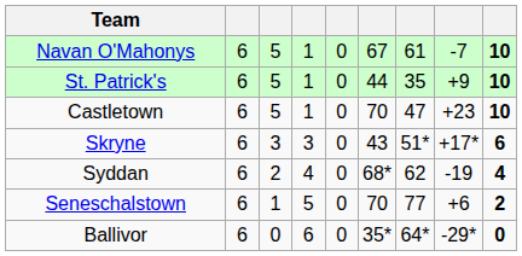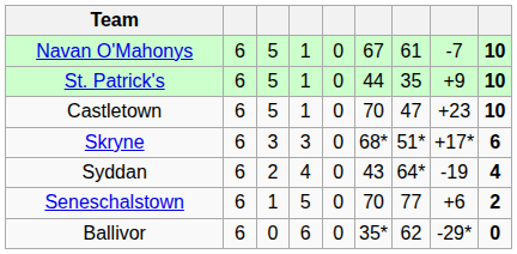 <table class="wikitable" style="text-align:center">
 <tr>
 <th style="width:175px;">Team</th>
 <th width="20"></th>
 <th width="20"></th>
 <th width="20"></th>
 <th width="20"></th>
 <th width="20"></th>
 <th width="20"></th>
 <th width="20"></th>
 <th width="20"></th>
 </tr>
 <tr style="background:#cfc;">
 <td><a href='#'>Navan O'Mahonys</a></td>
 <td>6</td>
 <td>5</td>
 <td>1</td>
 <td>0</td>
 <td>67</td>
 <td>61</td>
 <td>-7</td>
 <td><strong>10</strong></td>
 </tr>
 <tr style="background:#cfc;">
 <td><a href='#'>St. Patrick's</a></td>
 <td>6</td>
 <td>5</td>
 <td>1</td>
 <td>0</td>
 <td>44</td>
 <td>35</td>
 <td>+9</td>
 <td><strong>10</strong></td>
 </tr>
 <tr>
 <td>Castletown</td>
 <td>6</td>
 <td>5</td>
 <td>1</td>
 <td>0</td>
 <td>70</td>
 <td>47</td>
 <td>+23</td>
 <td><strong>10</strong></td>
 </tr>
 <tr>
 <td><a href='#'>Skryne</a></td>
 <td>6</td>
 <td>3</td>
 <td>3</td>
 <td>0</td>
-<td>43</td>
+<td>68*</td>
 <td>51*</td>
 <td>+17*</td>
 <td><strong>6</strong></td>
 </tr>
 <tr>
 <td>Syddan</td>
 <td>6</td>
 <td>2</td>
 <td>4</td>
 <td>0</td>
-<td>68*</td>
-<td>62</td>
+<td>43</td>
+<td>64*</td>
 <td>-19</td>
 <td><strong>4</strong></td>
 </tr>
 <tr>
 <td><a href='#'>Seneschalstown</a></td>
 <td>6</td>
 <td>1</td>
 <td>5</td>
 <td>0</td>
 <td>70</td>
 <td>77</td>
 <td>+6</td>
 <td><strong>2</strong></td>
 </tr>
 <tr>
 <td>Ballivor</td>
 <td>6</td>
 <td>0</td>
 <td>6</td>
 <td>0</td>
 <td>35*</td>
-<td>64*</td>
+<td>62</td>
 <td>-29*</td>
 <td><strong>0</strong></td>
 </tr>
 </table>
